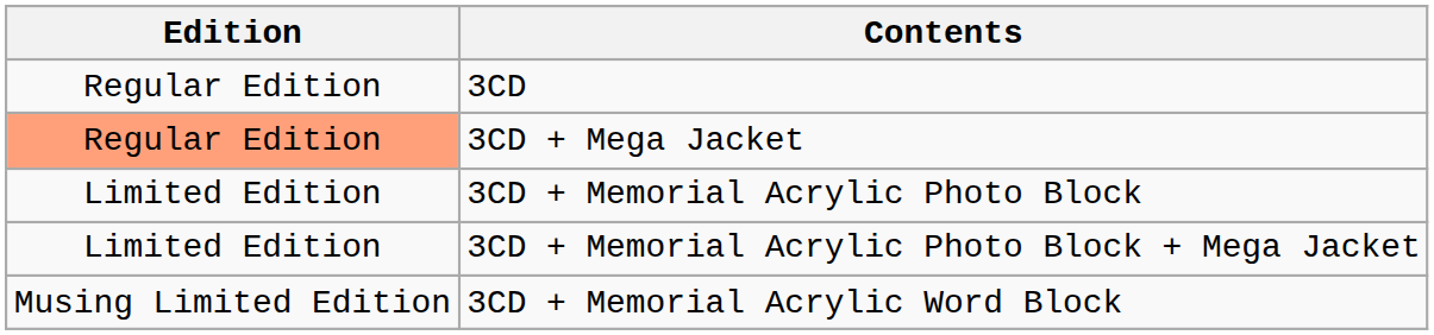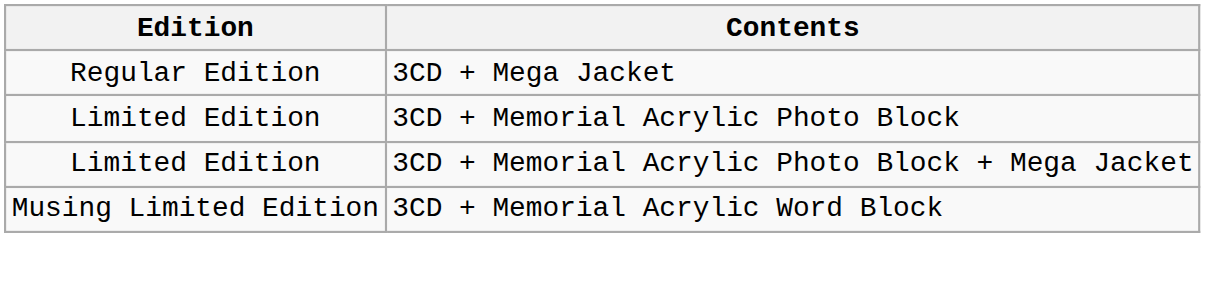 <table class="wikitable">
 <tr>
 <th>Edition</th>
 <th>Contents</th>
 </tr>
 <tr>
 <td align="center">Regular Edition</td>
-<td>3CD</td>
-</tr>
-<tr>
-<td align="center" style="background: lightsalmon;">Regular Edition</td>
 <td>3CD + Mega Jacket </td>
 </tr>
 <tr>
 <td align="center">Limited Edition</td>
 <td>3CD + Memorial Acrylic Photo Block</td>
 </tr>
 <tr>
 <td align="center">Limited Edition</td>
 <td>3CD + Memorial Acrylic Photo Block + Mega Jacket </td>
 </tr>
 <tr>
 <td align="center">Musing Limited Edition</td>
 <td>3CD + Memorial Acrylic Word Block </td>
 </tr>
 </table>
